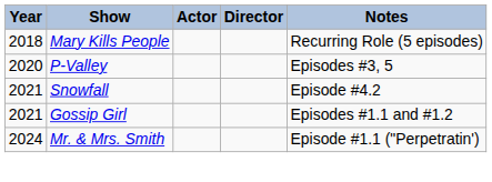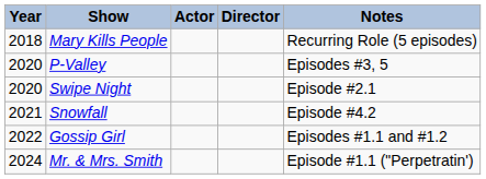 <table class="wikitable">
 <tr>
 <th style="background:#B0C4DE;">Year</th>
 <th style="background:#B0C4DE;">Show</th>
 <th style="background:#B0C4DE;">Actor</th>
 <th style="background:#B0C4DE;">Director</th>
 <th style="background:#B0C4DE;">Notes</th>
 </tr>
 <tr>
 <td>2018</td>
 <td><em><a href='#'>Mary Kills People</a></em></td>
 <td></td>
 <td></td>
 <td>Recurring Role (5 episodes)</td>
 </tr>
 <tr>
 <td>2020</td>
 <td><em><a href='#'>P-Valley</a></em></td>
 <td></td>
 <td></td>
 <td>Episodes #3, 5</td>
 </tr>
 <tr>
+<td>2020</td>
+<td><em><a href='#'>Swipe Night</a></em></td>
+<td></td>
+<td></td>
+<td>Episode #2.1</td>
+</tr>
+<tr>
 <td>2021</td>
 <td><a href='#'><em>Snowfall</em></a></td>
 <td></td>
 <td></td>
 <td>Episode #4.2</td>
 </tr>
 <tr>
-<td>2021</td>
+<td>2022</td>
 <td><em><a href='#'>Gossip Girl</a></em></td>
 <td></td>
 <td></td>
 <td>Episodes #1.1 and #1.2</td>
 </tr>
 <tr>
 <td>2024</td>
 <td><a href='#'><em>Mr. & Mrs. Smith</em></a></td>
 <td></td>
 <td></td>
 <td>Episode #1.1 ("Perpetratin')</td>
 </tr>
 </table>
